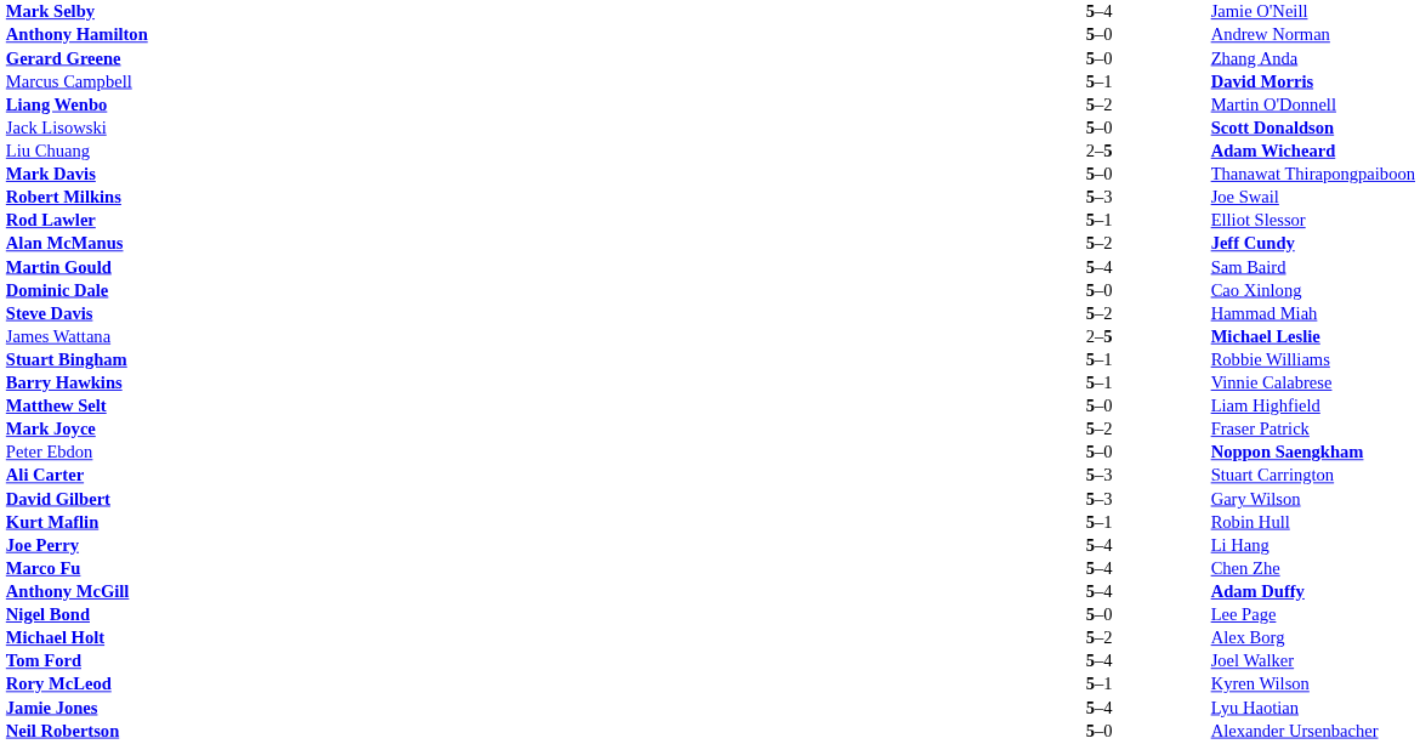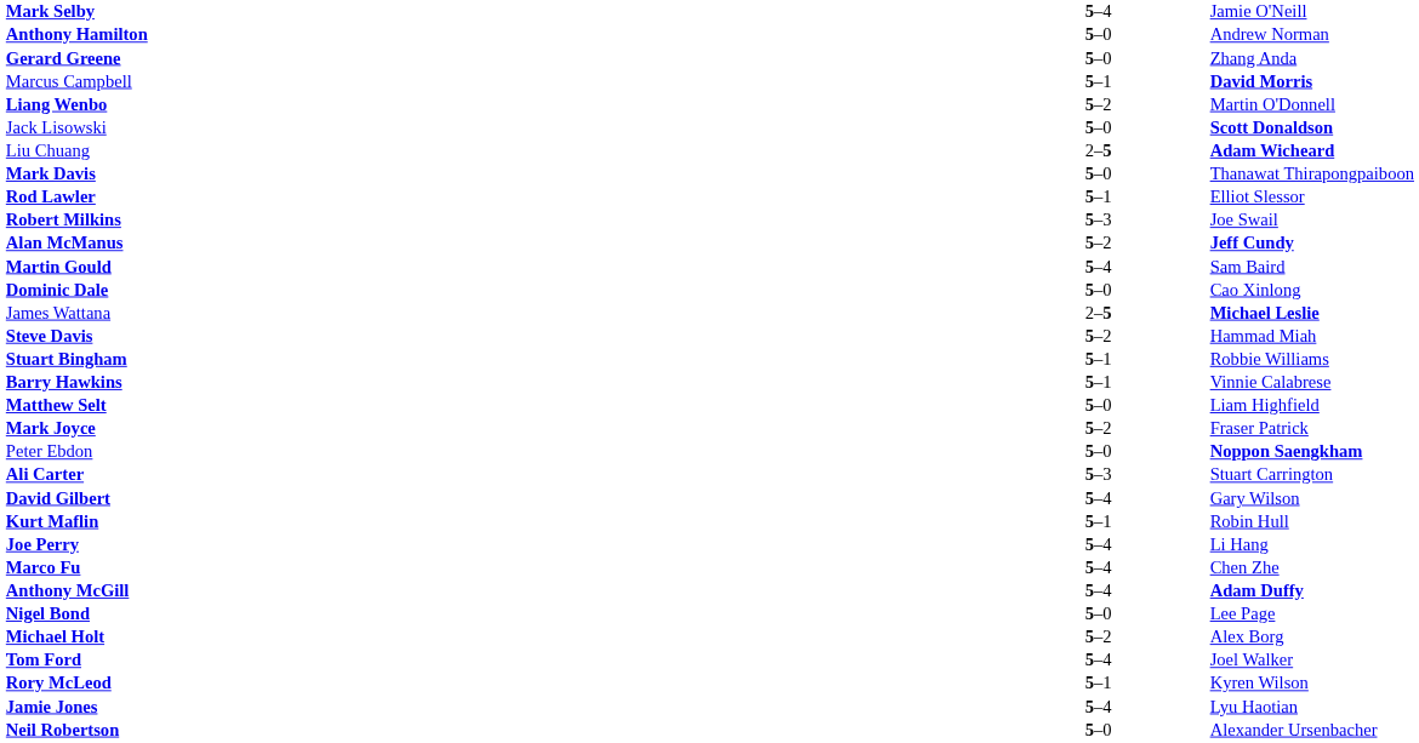 <table width="100%" cellspacing="1">
 <tr>
 <th width=45%></th>
 <th width=10%></th>
 <th width=45%></th>
 </tr>
 <tr>
 <td> <strong><a href='#'>Mark Selby</a></strong></td>
 <td align="center"><strong>5</strong>–4</td>
 <td> <a href='#'>Jamie O'Neill</a></td>
 </tr>
 <tr>
 <td> <strong><a href='#'>Anthony Hamilton</a></strong></td>
 <td align="center"><strong>5</strong>–0</td>
 <td> <a href='#'>Andrew Norman</a></td>
 </tr>
 <tr>
 <td> <strong><a href='#'>Gerard Greene</a></strong></td>
 <td align="center"><strong>5</strong>–0</td>
 <td> <a href='#'>Zhang Anda</a></td>
 </tr>
 <tr>
 <td> <a href='#'>Marcus Campbell</a></td>
 <td align="center"><strong>5</strong>–1</td>
 <td> <strong><a href='#'>David Morris</a></strong></td>
 </tr>
 <tr>
 <td> <strong><a href='#'>Liang Wenbo</a></strong></td>
 <td align="center"><strong>5</strong>–2</td>
 <td> <a href='#'>Martin O'Donnell</a></td>
 </tr>
 <tr>
 <td> <a href='#'>Jack Lisowski</a></td>
 <td align="center"><strong>5</strong>–0</td>
 <td> <strong><a href='#'>Scott Donaldson</a></strong></td>
 </tr>
 <tr>
 <td> <a href='#'>Liu Chuang</a></td>
 <td align="center">2–<strong>5</strong></td>
 <td> <strong><a href='#'>Adam Wicheard</a></strong></td>
 </tr>
 <tr>
 <td> <strong><a href='#'>Mark Davis</a></strong></td>
 <td align="center"><strong>5</strong>–0</td>
 <td> <a href='#'>Thanawat Thirapongpaiboon</a></td>
 </tr>
 <tr>
+<td> <strong><a href='#'>Rod Lawler</a></strong></td>
+<td align="center"><strong>5</strong>–1</td>
+<td> <a href='#'>Elliot Slessor</a></td>
+</tr>
+<tr>
 <td> <strong><a href='#'>Robert Milkins</a></strong></td>
 <td align="center"><strong>5</strong>–3</td>
 <td> <a href='#'>Joe Swail</a></td>
-</tr>
-<tr>
-<td> <strong><a href='#'>Rod Lawler</a></strong></td>
-<td align="center"><strong>5</strong>–1</td>
-<td> <a href='#'>Elliot Slessor</a></td>
 </tr>
 <tr>
 <td> <strong><a href='#'>Alan McManus</a></strong></td>
 <td align="center"><strong>5</strong>–2</td>
 <td><strong> <a href='#'>Jeff Cundy</a></strong></td>
 </tr>
 <tr>
 <td> <strong><a href='#'>Martin Gould</a></strong></td>
 <td align="center"><strong>5</strong>–4</td>
 <td> <a href='#'>Sam Baird</a></td>
 </tr>
 <tr>
 <td> <strong><a href='#'>Dominic Dale</a></strong></td>
 <td align="center"><strong>5</strong>–0</td>
 <td> <a href='#'>Cao Xinlong</a></td>
 </tr>
 <tr>
+<td> <a href='#'>James Wattana</a></td>
+<td align="center">2–<strong>5</strong></td>
+<td> <strong><a href='#'>Michael Leslie</a></strong></td>
+</tr>
+<tr>
 <td> <strong><a href='#'>Steve Davis</a></strong></td>
 <td align="center"><strong>5</strong>–2</td>
 <td> <a href='#'>Hammad Miah</a></td>
-</tr>
-<tr>
-<td> <a href='#'>James Wattana</a></td>
-<td align="center">2–<strong>5</strong></td>
-<td> <strong><a href='#'>Michael Leslie</a></strong></td>
 </tr>
 <tr>
 <td> <strong><a href='#'>Stuart Bingham</a></strong></td>
 <td align="center"><strong>5</strong>–1</td>
 <td> <a href='#'>Robbie Williams</a></td>
 </tr>
 <tr>
 <td> <strong><a href='#'>Barry Hawkins</a></strong></td>
 <td align="center"><strong>5</strong>–1</td>
 <td> <a href='#'>Vinnie Calabrese</a></td>
 </tr>
 <tr>
 <td> <strong><a href='#'>Matthew Selt</a></strong></td>
 <td align="center"><strong>5</strong>–0</td>
 <td> <a href='#'>Liam Highfield</a></td>
 </tr>
 <tr>
 <td> <strong><a href='#'>Mark Joyce</a></strong></td>
 <td align="center"><strong>5</strong>–2</td>
 <td> <a href='#'>Fraser Patrick</a></td>
 </tr>
 <tr>
 <td> <a href='#'>Peter Ebdon</a></td>
 <td align="center"><strong>5</strong>–0</td>
 <td> <strong><a href='#'>Noppon Saengkham</a></strong></td>
 </tr>
 <tr>
 <td> <strong><a href='#'>Ali Carter</a></strong></td>
 <td align="center"><strong>5</strong>–3</td>
 <td> <a href='#'>Stuart Carrington</a></td>
 </tr>
 <tr>
 <td> <strong><a href='#'>David Gilbert</a></strong></td>
-<td align="center"><strong>5</strong>–3</td>
+<td align="center"><strong>5</strong>–4</td>
 <td> <a href='#'>Gary Wilson</a></td>
 </tr>
 <tr>
 <td> <strong><a href='#'>Kurt Maflin</a></strong></td>
 <td align="center"><strong>5</strong>–1</td>
 <td> <a href='#'>Robin Hull</a></td>
 </tr>
 <tr>
 <td> <strong><a href='#'>Joe Perry</a></strong></td>
 <td align="center"><strong>5</strong>–4</td>
 <td> <a href='#'>Li Hang</a></td>
 </tr>
 <tr>
 <td> <strong><a href='#'>Marco Fu</a></strong></td>
 <td align="center"><strong>5</strong>–4</td>
 <td> <a href='#'>Chen Zhe</a></td>
 </tr>
 <tr>
 <td> <strong><a href='#'>Anthony McGill</a></strong></td>
 <td align="center"><strong>5</strong>–4</td>
 <td><strong> <a href='#'>Adam Duffy</a></strong></td>
 </tr>
 <tr>
 <td> <strong><a href='#'>Nigel Bond</a></strong></td>
 <td align="center"><strong>5</strong>–0</td>
 <td> <a href='#'>Lee Page</a></td>
 </tr>
 <tr>
 <td> <strong><a href='#'>Michael Holt</a></strong></td>
 <td align="center"><strong>5</strong>–2</td>
 <td> <a href='#'>Alex Borg</a></td>
 </tr>
 <tr>
 <td> <strong><a href='#'>Tom Ford</a></strong></td>
 <td align="center"><strong>5</strong>–4</td>
 <td> <a href='#'>Joel Walker</a></td>
 </tr>
 <tr>
 <td> <strong><a href='#'>Rory McLeod</a></strong></td>
 <td align="center"><strong>5</strong>–1</td>
 <td> <a href='#'>Kyren Wilson</a></td>
 </tr>
 <tr>
 <td> <strong><a href='#'>Jamie Jones</a></strong></td>
 <td align="center"><strong>5</strong>–4</td>
 <td> <a href='#'>Lyu Haotian</a></td>
 </tr>
 <tr>
 <td> <strong><a href='#'>Neil Robertson</a></strong></td>
 <td align="center"><strong>5</strong>–0</td>
 <td> <a href='#'>Alexander Ursenbacher</a></td>
 </tr>
 </table>
